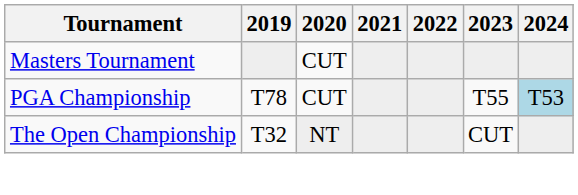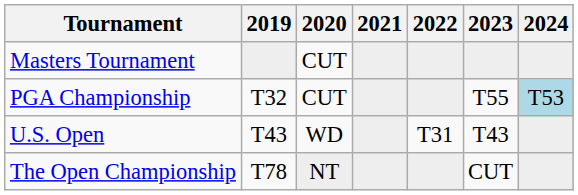 <table class="wikitable" style="font-size:95%;text-align:center;">
 <tr>
 <th>Tournament</th>
 <th>2019</th>
 <th>2020</th>
 <th>2021</th>
 <th>2022</th>
 <th>2023</th>
 <th>2024</th>
 </tr>
 <tr>
 <td align=left><a href='#'>Masters Tournament</a></td>
 <td style="background:#eeeeee;"></td>
 <td>CUT</td>
 <td style="background:#eeeeee;"></td>
 <td style="background:#eeeeee;"></td>
 <td style="background:#eeeeee;"></td>
 <td style="background:#eeeeee;"></td>
 </tr>
 <tr>
 <td align=left><a href='#'>PGA Championship</a></td>
-<td>T78</td>
+<td>T32</td>
 <td>CUT</td>
 <td style="background:#eeeeee;"></td>
 <td style="background:#eeeeee;"></td>
 <td>T55</td>
 <td style="background: lightblue;">T53</td>
 </tr>
 <tr>
+<td align=left><a href='#'>U.S. Open</a></td>
+<td>T43</td>
+<td>WD</td>
+<td style="background:#eeeeee;"></td>
+<td>T31</td>
+<td>T43</td>
+<td style="background:#eeeeee;"></td>
+</tr>
+<tr>
 <td align=left><a href='#'>The Open Championship</a></td>
-<td>T32</td>
+<td>T78</td>
 <td style="background:#eeeeee;">NT</td>
 <td style="background:#eeeeee;"></td>
 <td style="background:#eeeeee;"></td>
 <td>CUT</td>
 <td style="background:#eeeeee;"></td>
 </tr>
 </table>
